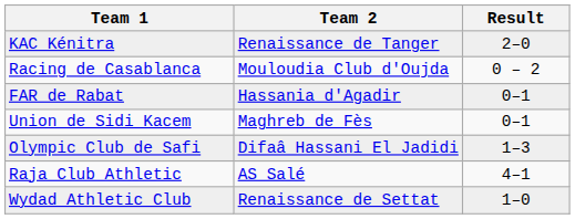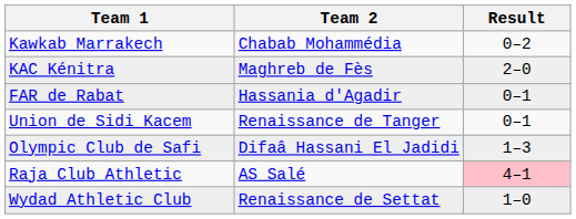 <table class="wikitable">
 <tr>
 <th width="180">Team 1</th>
 <th width="180">Team 2</th>
 <th width="80">Result</th>
 </tr>
+<tr>
+<td><a href='#'>Kawkab Marrakech</a></td>
+<td><a href='#'>Chabab Mohammédia</a></td>
+<td align="center">0–2</td>
+</tr>
 <tr style="background:#EFEFEF">
 <td><a href='#'>KAC Kénitra</a></td>
-<td><a href='#'>Renaissance de Tanger</a></td>
+<td><a href='#'>Maghreb de Fès</a></td>
 <td align="center">2–0</td>
-</tr>
-<tr>
-<td><a href='#'>Racing de Casablanca</a></td>
-<td><a href='#'>Mouloudia Club d'Oujda</a></td>
-<td align="center">0 – 2</td>
 </tr>
 <tr style="background:#EFEFEF">
 <td><a href='#'>FAR de Rabat</a></td>
 <td><a href='#'>Hassania d'Agadir</a></td>
 <td align="center">0–1</td>
 </tr>
 <tr>
 <td><a href='#'>Union de Sidi Kacem</a></td>
-<td><a href='#'>Maghreb de Fès</a></td>
+<td><a href='#'>Renaissance de Tanger</a></td>
 <td align="center">0–1</td>
 </tr>
 <tr style="background:#EFEFEF">
 <td><a href='#'>Olympic Club de Safi</a></td>
 <td><a href='#'>Difaâ Hassani El Jadidi</a></td>
 <td align="center">1–3</td>
 </tr>
 <tr>
 <td><a href='#'>Raja Club Athletic</a></td>
 <td><a href='#'>AS Salé</a></td>
-<td align="center">4–1</td>
+<td align="center" style="background: pink;">4–1</td>
 </tr>
 <tr style="background:#EFEFEF">
 <td><a href='#'>Wydad Athletic Club</a></td>
 <td><a href='#'>Renaissance de Settat</a></td>
 <td align="center">1–0</td>
 </tr>
 </table>
